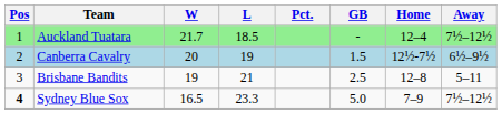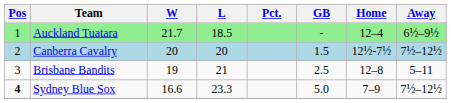 <table class="wikitable plainrowheaders" border="1" style="text-align:center">
 <tr>
 <th scope="col" width=28><a href='#'>Pos</a></th>
 <th scope="col" style="width:150px">Team</th>
 <th scope="col" width=60><a href='#'>W</a></th>
 <th scope="col" width=60><a href='#'>L</a></th>
 <th scope="col" width=60><a href='#'>Pct.</a></th>
 <th scope="col" width=60><a href='#'>GB</a></th>
 <th scope="col" width=60><a href='#'>Home</a></th>
 <th scope="col" width=60><a href='#'>Away</a></th>
 </tr>
 <tr style="background-color:lightgreen">
 <td>1</td>
 <td scope="row" style="text-align:left;background-color:"><a href='#'>Auckland Tuatara</a> </td>
 <td>21.7</td>
 <td>18.5</td>
 <td></td>
 <td>-</td>
 <td>12–4</td>
-<td>7½–12½</td>
+<td>6½–9½</td>
 </tr>
 <tr style="background-color:lightblue">
 <td>2</td>
 <td scope="row" style="text-align:left;background-color:"><a href='#'>Canberra Cavalry</a> </td>
 <td>20</td>
-<td>19</td>
+<td>20</td>
 <td></td>
 <td>1.5</td>
 <td>12½-7½</td>
-<td>6½–9½</td>
+<td>7½–12½</td>
 </tr>
 <tr style="background-color">
 <td>3</td>
 <td scope="row" style="text-align:left;background-color:"><a href='#'>Brisbane Bandits</a> </td>
 <td>19</td>
 <td>21</td>
 <td></td>
 <td>2.5</td>
 <td>12–8</td>
 <td>5–11</td>
 </tr>
 <tr style="background-color:">
 <td><strong>4</strong></td>
 <td scope="row" style="text-align:left;background-color:"><a href='#'>Sydney Blue Sox</a> </td>
-<td>16.5</td>
+<td>16.6</td>
 <td>23.3</td>
 <td></td>
 <td>5.0</td>
 <td>7–9</td>
 <td>7½–12½</td>
 </tr>
 <tr style="background-color:">
 </tr>
 </table>
